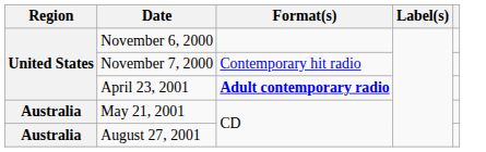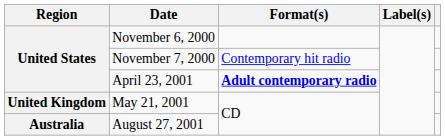 <table class="wikitable plainrowheaders">
 <tr>
 <th scope="col">Region</th>
 <th scope="col">Date</th>
 <th scope="col">Format(s)</th>
 <th scope="col">Label(s)</th>
 <th scope="col"></th>
 </tr>
 <tr>
 <th scope="row" rowspan="3">United States</th>
 <td>November 6, 2000</td>
 <td></td>
 <td rowspan="5"></td>
 <td align="center"></td>
 </tr>
 <tr>
 <td>November 7, 2000</td>
 <td><a href='#'>Contemporary hit radio</a></td>
 <td align="center"></td>
 </tr>
 <tr>
 <td>April 23, 2001</td>
 <td><strong><a href='#'>Adult contemporary radio</a></strong></td>
 <td align="center"></td>
 </tr>
 <tr>
-<th scope="row">Australia</th>
+<th scope="row">United Kingdom</th>
 <td>May 21, 2001</td>
 <td rowspan="2">CD</td>
 <td align="center"></td>
 </tr>
 <tr>
 <th scope="row">Australia</th>
 <td>August 27, 2001</td>
 <td align="center"></td>
 </tr>
 </table>
